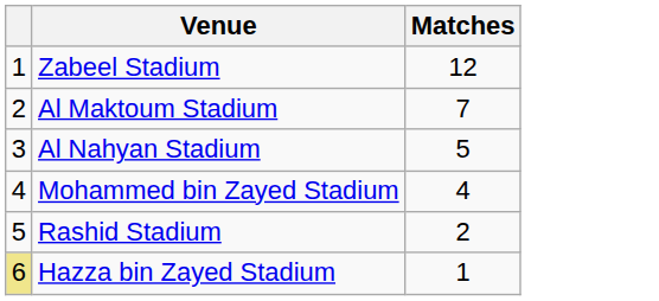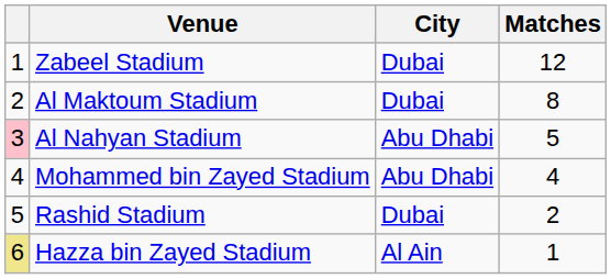 <table class="wikitable">
 <tr>
 <th></th>
 <th>Venue</th>
+<th>City</th>
 <th>Matches</th>
 </tr>
 <tr>
 <td>1</td>
 <td><a href='#'>Zabeel Stadium</a></td>
+<td> <a href='#'>Dubai</a></td>
 <td align="center">12</td>
 </tr>
 <tr>
 <td>2</td>
 <td><a href='#'>Al Maktoum Stadium</a></td>
-<td align="center">7</td>
+<td> <a href='#'>Dubai</a></td>
+<td align="center">8</td>
 </tr>
 <tr>
-<td>3</td>
+<td style="background: pink;">3</td>
 <td><a href='#'>Al Nahyan Stadium</a></td>
+<td> <a href='#'>Abu Dhabi</a></td>
 <td align="center">5</td>
 </tr>
 <tr>
 <td>4</td>
 <td><a href='#'>Mohammed bin Zayed Stadium</a></td>
+<td> <a href='#'>Abu Dhabi</a></td>
 <td align="center">4</td>
 </tr>
 <tr>
 <td>5</td>
 <td><a href='#'>Rashid Stadium</a></td>
+<td> <a href='#'>Dubai</a></td>
 <td align="center">2</td>
 </tr>
 <tr>
 <td style="background: khaki;">6</td>
 <td><a href='#'>Hazza bin Zayed Stadium</a></td>
+<td> <a href='#'>Al Ain</a></td>
 <td align="center">1</td>
 </tr>
 </table>
